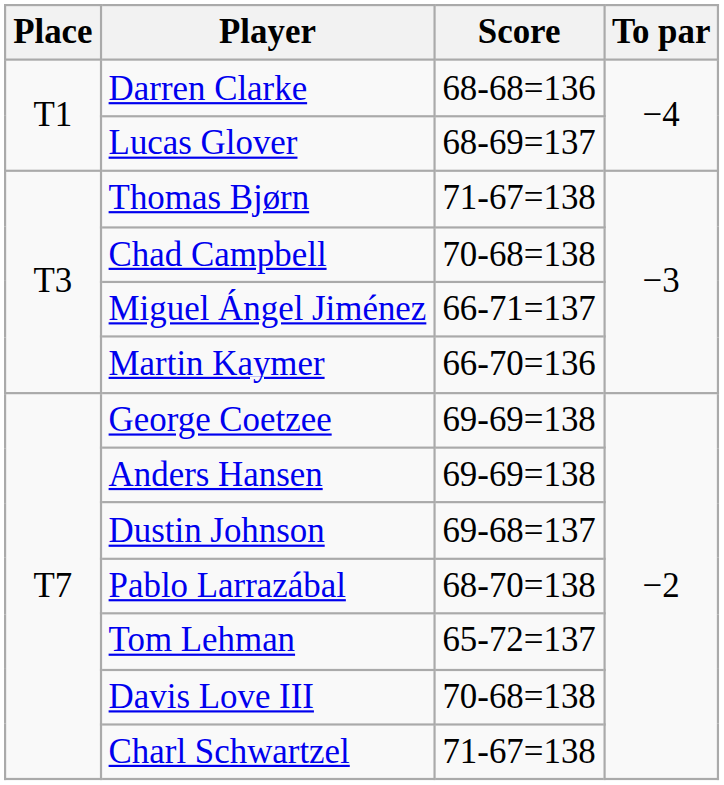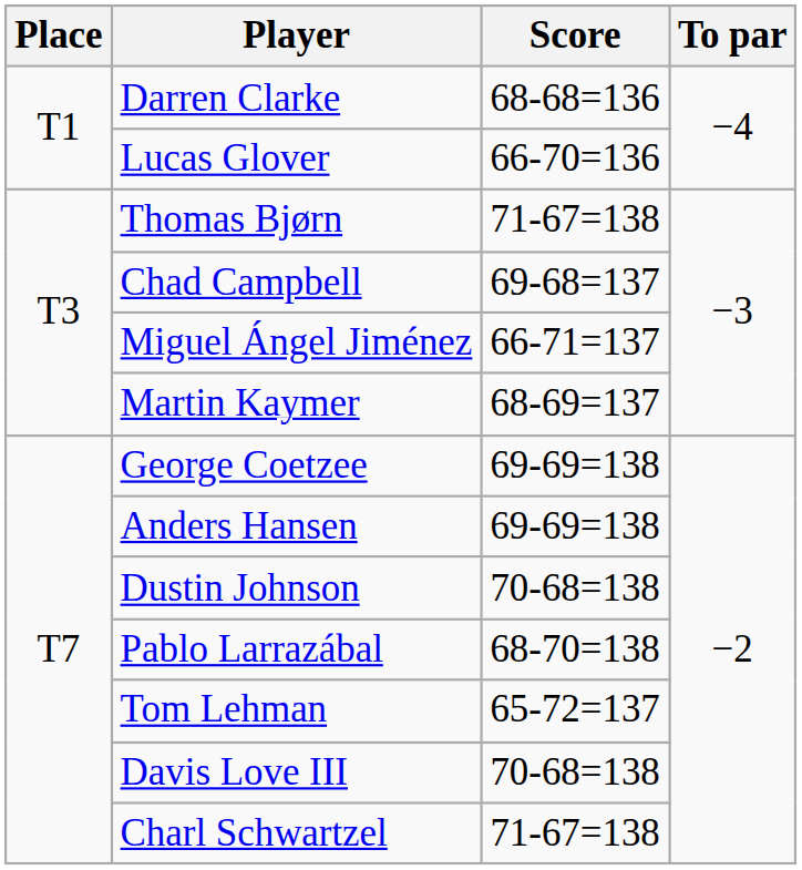 <table class="wikitable">
 <tr>
 <th>Place</th>
 <th>Player</th>
 <th>Score</th>
 <th>To par</th>
 </tr>
 <tr>
 <td rowspan="2" style="text-align:center;">T1</td>
 <td> <a href='#'>Darren Clarke</a></td>
 <td>68-68=136</td>
 <td rowspan="2" style="text-align:center;">−4</td>
 </tr>
 <tr>
 <td> <a href='#'>Lucas Glover</a></td>
-<td>68-69=137</td>
+<td>66-70=136</td>
 </tr>
 <tr>
 <td rowspan="4" style="text-align:center;">T3</td>
 <td> <a href='#'>Thomas Bjørn</a></td>
 <td>71-67=138</td>
 <td rowspan="4" style="text-align:center;">−3</td>
 </tr>
 <tr>
 <td> <a href='#'>Chad Campbell</a></td>
-<td>70-68=138</td>
+<td>69-68=137</td>
 </tr>
 <tr>
 <td> <a href='#'>Miguel Ángel Jiménez</a></td>
 <td>66-71=137</td>
 </tr>
 <tr>
 <td> <a href='#'>Martin Kaymer</a></td>
-<td>66-70=136</td>
+<td>68-69=137</td>
 </tr>
 <tr>
 <td rowspan="7" style="text-align:center;">T7</td>
 <td> <a href='#'>George Coetzee</a></td>
 <td>69-69=138</td>
 <td rowspan="7" style="text-align:center;">−2</td>
 </tr>
 <tr>
 <td> <a href='#'>Anders Hansen</a></td>
 <td>69-69=138</td>
 </tr>
 <tr>
 <td> <a href='#'>Dustin Johnson</a></td>
-<td>69-68=137</td>
+<td>70-68=138</td>
 </tr>
 <tr>
 <td> <a href='#'>Pablo Larrazábal</a></td>
 <td>68-70=138</td>
 </tr>
 <tr>
 <td> <a href='#'>Tom Lehman</a></td>
 <td>65-72=137</td>
 </tr>
 <tr>
 <td> <a href='#'>Davis Love III</a></td>
 <td>70-68=138</td>
 </tr>
 <tr>
 <td> <a href='#'>Charl Schwartzel</a></td>
 <td>71-67=138</td>
 </tr>
 </table>
